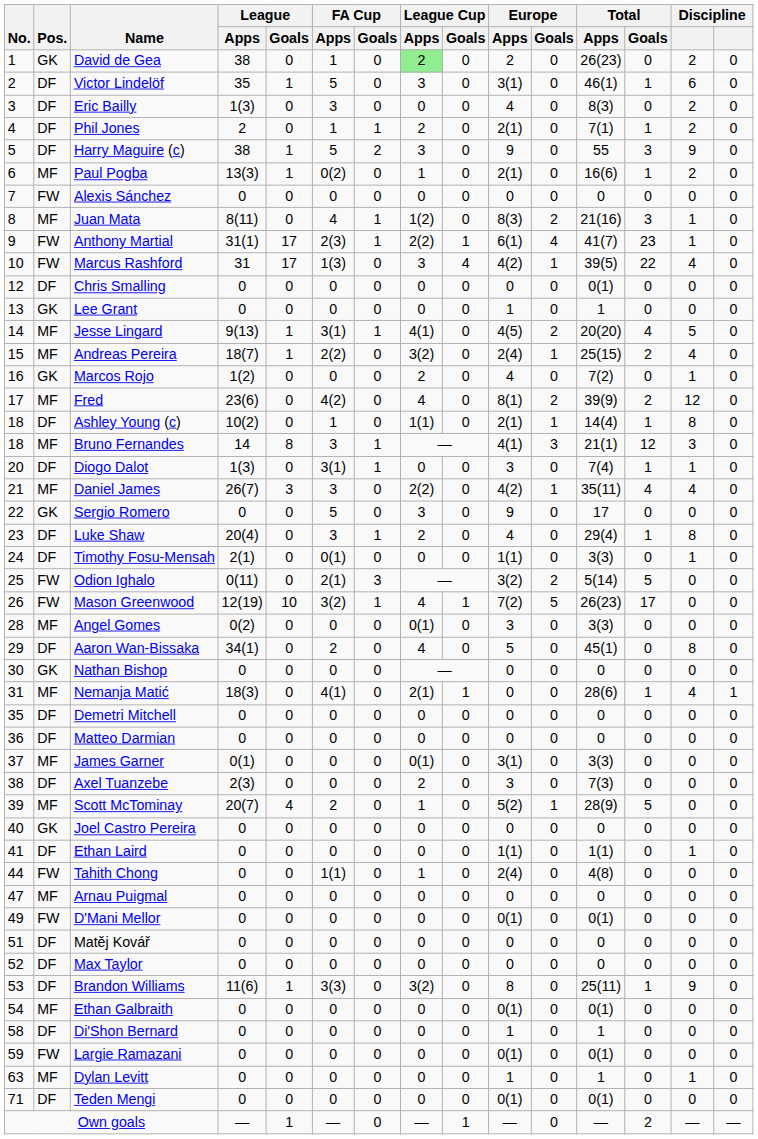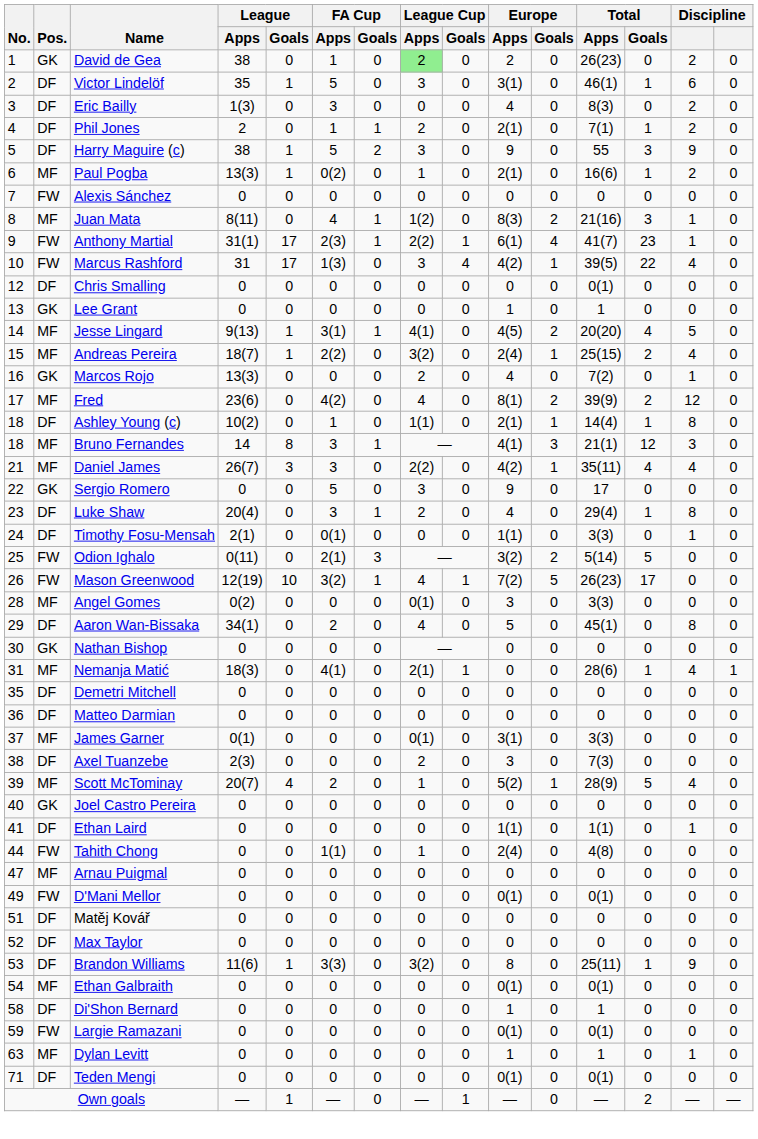 <table class="wikitable" style="text-align:center">
 <tr>
 <th rowspan="2" valign="bottom">No.</th>
 <th rowspan="2" valign="bottom">Pos.</th>
 <th rowspan="2" valign="bottom">Name</th>
 <th colspan="2" width="85">League</th>
 <th colspan="2" width="85">FA Cup</th>
 <th colspan="2" width="85">League Cup</th>
 <th colspan="2" width="85">Europe</th>
 <th colspan="2" width="85">Total</th>
 <th colspan="2" width="85">Discipline</th>
 </tr>
 <tr>
 <th>Apps</th>
 <th>Goals</th>
 <th>Apps</th>
 <th>Goals</th>
 <th>Apps</th>
 <th>Goals</th>
 <th>Apps</th>
 <th>Goals</th>
 <th>Apps</th>
 <th>Goals</th>
 <th></th>
 <th></th>
 </tr>
 <tr>
 <td align="left">1</td>
 <td align="left">GK</td>
 <td align="left"> <a href='#'>David de Gea</a></td>
 <td>38</td>
 <td>0</td>
 <td>1</td>
 <td>0</td>
 <td style="background: lightgreen;">2</td>
 <td>0</td>
 <td>2</td>
 <td>0</td>
 <td>26(23)</td>
 <td>0</td>
 <td>2</td>
 <td>0</td>
 </tr>
 <tr>
 <td align="left">2</td>
 <td align="left">DF</td>
 <td align="left"> <a href='#'>Victor Lindelöf</a></td>
 <td>35</td>
 <td>1</td>
 <td>5</td>
 <td>0</td>
 <td>3</td>
 <td>0</td>
 <td>3(1)</td>
 <td>0</td>
 <td>46(1)</td>
 <td>1</td>
 <td>6</td>
 <td>0</td>
 </tr>
 <tr>
 <td align="left">3</td>
 <td align="left">DF</td>
 <td align="left"> <a href='#'>Eric Bailly</a></td>
 <td>1(3)</td>
 <td>0</td>
 <td>3</td>
 <td>0</td>
 <td>0</td>
 <td>0</td>
 <td>4</td>
 <td>0</td>
 <td>8(3)</td>
 <td>0</td>
 <td>2</td>
 <td>0</td>
 </tr>
 <tr>
 <td align="left">4</td>
 <td align="left">DF</td>
 <td align="left"> <a href='#'>Phil Jones</a></td>
 <td>2</td>
 <td>0</td>
 <td>1</td>
 <td>1</td>
 <td>2</td>
 <td>0</td>
 <td>2(1)</td>
 <td>0</td>
 <td>7(1)</td>
 <td>1</td>
 <td>2</td>
 <td>0</td>
 </tr>
 <tr>
 <td align="left">5</td>
 <td align="left">DF</td>
 <td align="left"> <a href='#'>Harry Maguire</a> (<a href='#'>c</a>)</td>
 <td>38</td>
 <td>1</td>
 <td>5</td>
 <td>2</td>
 <td>3</td>
 <td>0</td>
 <td>9</td>
 <td>0</td>
 <td>55</td>
 <td>3</td>
 <td>9</td>
 <td>0</td>
 </tr>
 <tr>
 <td align="left">6</td>
 <td align="left">MF</td>
 <td align="left"> <a href='#'>Paul Pogba</a></td>
 <td>13(3)</td>
 <td>1</td>
 <td>0(2)</td>
 <td>0</td>
 <td>1</td>
 <td>0</td>
 <td>2(1)</td>
 <td>0</td>
 <td>16(6)</td>
 <td>1</td>
 <td>2</td>
 <td>0</td>
 </tr>
 <tr>
 <td align="left">7</td>
 <td align="left">FW</td>
 <td align="left"> <a href='#'>Alexis Sánchez</a></td>
 <td>0</td>
 <td>0</td>
 <td>0</td>
 <td>0</td>
 <td>0</td>
 <td>0</td>
 <td>0</td>
 <td>0</td>
 <td>0</td>
 <td>0</td>
 <td>0</td>
 <td>0</td>
 </tr>
 <tr>
 <td align="left">8</td>
 <td align="left">MF</td>
 <td align="left"> <a href='#'>Juan Mata</a></td>
 <td>8(11)</td>
 <td>0</td>
 <td>4</td>
 <td>1</td>
 <td>1(2)</td>
 <td>0</td>
 <td>8(3)</td>
 <td>2</td>
 <td>21(16)</td>
 <td>3</td>
 <td>1</td>
 <td>0</td>
 </tr>
 <tr>
 <td align="left">9</td>
 <td align="left">FW</td>
 <td align="left"> <a href='#'>Anthony Martial</a></td>
 <td>31(1)</td>
 <td>17</td>
 <td>2(3)</td>
 <td>1</td>
 <td>2(2)</td>
 <td>1</td>
 <td>6(1)</td>
 <td>4</td>
 <td>41(7)</td>
 <td>23</td>
 <td>1</td>
 <td>0</td>
 </tr>
 <tr>
 <td align="left">10</td>
 <td align="left">FW</td>
 <td align="left"> <a href='#'>Marcus Rashford</a></td>
 <td>31</td>
 <td>17</td>
 <td>1(3)</td>
 <td>0</td>
 <td>3</td>
 <td>4</td>
 <td>4(2)</td>
 <td>1</td>
 <td>39(5)</td>
 <td>22</td>
 <td>4</td>
 <td>0</td>
 </tr>
 <tr>
 <td align="left">12</td>
 <td align="left">DF</td>
 <td align="left"> <a href='#'>Chris Smalling</a></td>
 <td>0</td>
 <td>0</td>
 <td>0</td>
 <td>0</td>
 <td>0</td>
 <td>0</td>
 <td>0</td>
 <td>0</td>
 <td>0(1)</td>
 <td>0</td>
 <td>0</td>
 <td>0</td>
 </tr>
 <tr>
 <td align="left">13</td>
 <td align="left">GK</td>
 <td align="left"> <a href='#'>Lee Grant</a></td>
 <td>0</td>
 <td>0</td>
 <td>0</td>
 <td>0</td>
 <td>0</td>
 <td>0</td>
 <td>1</td>
 <td>0</td>
 <td>1</td>
 <td>0</td>
 <td>0</td>
 <td>0</td>
 </tr>
 <tr>
 <td align="left">14</td>
 <td align="left">MF</td>
 <td align="left"> <a href='#'>Jesse Lingard</a></td>
 <td>9(13)</td>
 <td>1</td>
 <td>3(1)</td>
 <td>1</td>
 <td>4(1)</td>
 <td>0</td>
 <td>4(5)</td>
 <td>2</td>
 <td>20(20)</td>
 <td>4</td>
 <td>5</td>
 <td>0</td>
 </tr>
 <tr>
 <td align="left">15</td>
 <td align="left">MF</td>
 <td align="left"> <a href='#'>Andreas Pereira</a></td>
 <td>18(7)</td>
 <td>1</td>
 <td>2(2)</td>
 <td>0</td>
 <td>3(2)</td>
 <td>0</td>
 <td>2(4)</td>
 <td>1</td>
 <td>25(15)</td>
 <td>2</td>
 <td>4</td>
 <td>0</td>
 </tr>
 <tr>
 <td align="left">16</td>
 <td align="left">GK</td>
 <td align="left"> <a href='#'>Marcos Rojo</a></td>
-<td>1(2)</td>
+<td>13(3)</td>
 <td>0</td>
 <td>0</td>
 <td>0</td>
 <td>2</td>
 <td>0</td>
 <td>4</td>
 <td>0</td>
 <td>7(2)</td>
 <td>0</td>
 <td>1</td>
 <td>0</td>
 </tr>
 <tr>
 <td align="left">17</td>
 <td align="left">MF</td>
 <td align="left"> <a href='#'>Fred</a></td>
 <td>23(6)</td>
 <td>0</td>
 <td>4(2)</td>
 <td>0</td>
 <td>4</td>
 <td>0</td>
 <td>8(1)</td>
 <td>2</td>
 <td>39(9)</td>
 <td>2</td>
 <td>12</td>
 <td>0</td>
 </tr>
 <tr>
 <td align="left">18</td>
 <td align="left">DF</td>
 <td align="left"> <a href='#'>Ashley Young</a> (<a href='#'>c</a>)</td>
 <td>10(2)</td>
 <td>0</td>
 <td>1</td>
 <td>0</td>
 <td>1(1)</td>
 <td>0</td>
 <td>2(1)</td>
 <td>1</td>
 <td>14(4)</td>
 <td>1</td>
 <td>8</td>
 <td>0</td>
 </tr>
 <tr>
 <td align="left">18</td>
 <td align="left">MF</td>
 <td align="left"> <a href='#'>Bruno Fernandes</a></td>
 <td>14</td>
 <td>8</td>
 <td>3</td>
 <td>1</td>
 <td colspan=2>—</td>
 <td>4(1)</td>
 <td>3</td>
 <td>21(1)</td>
 <td>12</td>
 <td>3</td>
-<td>0</td>
-</tr>
-<tr>
-<td align="left">20</td>
-<td align="left">DF</td>
-<td align="left"> <a href='#'>Diogo Dalot</a></td>
-<td>1(3)</td>
-<td>0</td>
-<td>3(1)</td>
-<td>1</td>
-<td>0</td>
-<td>0</td>
-<td>3</td>
-<td>0</td>
-<td>7(4)</td>
-<td>1</td>
-<td>1</td>
 <td>0</td>
 </tr>
 <tr>
 <td align="left">21</td>
 <td align="left">MF</td>
 <td align="left"> <a href='#'>Daniel James</a></td>
 <td>26(7)</td>
 <td>3</td>
 <td>3</td>
 <td>0</td>
 <td>2(2)</td>
 <td>0</td>
 <td>4(2)</td>
 <td>1</td>
 <td>35(11)</td>
 <td>4</td>
 <td>4</td>
 <td>0</td>
 </tr>
 <tr>
 <td align="left">22</td>
 <td align="left">GK</td>
 <td align="left"> <a href='#'>Sergio Romero</a></td>
 <td>0</td>
 <td>0</td>
 <td>5</td>
 <td>0</td>
 <td>3</td>
 <td>0</td>
 <td>9</td>
 <td>0</td>
 <td>17</td>
 <td>0</td>
 <td>0</td>
 <td>0</td>
 </tr>
 <tr>
 <td align="left">23</td>
 <td align="left">DF</td>
 <td align="left"> <a href='#'>Luke Shaw</a></td>
 <td>20(4)</td>
 <td>0</td>
 <td>3</td>
 <td>1</td>
 <td>2</td>
 <td>0</td>
 <td>4</td>
 <td>0</td>
 <td>29(4)</td>
 <td>1</td>
 <td>8</td>
 <td>0</td>
 </tr>
 <tr>
 <td align="left">24</td>
 <td align="left">DF</td>
 <td align="left"> <a href='#'>Timothy Fosu-Mensah</a></td>
 <td>2(1)</td>
 <td>0</td>
 <td>0(1)</td>
 <td>0</td>
 <td>0</td>
 <td>0</td>
 <td>1(1)</td>
 <td>0</td>
 <td>3(3)</td>
 <td>0</td>
 <td>1</td>
 <td>0</td>
 </tr>
 <tr>
 <td align="left">25</td>
 <td align="left">FW</td>
 <td align="left"> <a href='#'>Odion Ighalo</a></td>
 <td>0(11)</td>
 <td>0</td>
 <td>2(1)</td>
 <td>3</td>
 <td colspan=2>—</td>
 <td>3(2)</td>
 <td>2</td>
 <td>5(14)</td>
 <td>5</td>
 <td>0</td>
 <td>0</td>
 </tr>
 <tr>
 <td align="left">26</td>
 <td align="left">FW</td>
 <td align="left"> <a href='#'>Mason Greenwood</a></td>
 <td>12(19)</td>
 <td>10</td>
 <td>3(2)</td>
 <td>1</td>
 <td>4</td>
 <td>1</td>
 <td>7(2)</td>
 <td>5</td>
 <td>26(23)</td>
 <td>17</td>
 <td>0</td>
 <td>0</td>
 </tr>
 <tr>
 <td align="left">28</td>
 <td align="left">MF</td>
 <td align="left"> <a href='#'>Angel Gomes</a></td>
 <td>0(2)</td>
 <td>0</td>
 <td>0</td>
 <td>0</td>
 <td>0(1)</td>
 <td>0</td>
 <td>3</td>
 <td>0</td>
 <td>3(3)</td>
 <td>0</td>
 <td>0</td>
 <td>0</td>
 </tr>
 <tr>
 <td align="left">29</td>
 <td align="left">DF</td>
 <td align="left"> <a href='#'>Aaron Wan-Bissaka</a></td>
 <td>34(1)</td>
 <td>0</td>
 <td>2</td>
 <td>0</td>
 <td>4</td>
 <td>0</td>
 <td>5</td>
 <td>0</td>
 <td>45(1)</td>
 <td>0</td>
 <td>8</td>
 <td>0</td>
 </tr>
 <tr>
 <td align="left">30</td>
 <td align="left">GK</td>
 <td align="left"> <a href='#'>Nathan Bishop</a></td>
 <td>0</td>
 <td>0</td>
 <td>0</td>
 <td>0</td>
 <td colspan=2>—</td>
 <td>0</td>
 <td>0</td>
 <td>0</td>
 <td>0</td>
 <td>0</td>
 <td>0</td>
 </tr>
 <tr>
 <td align="left">31</td>
 <td align="left">MF</td>
 <td align="left"> <a href='#'>Nemanja Matić</a></td>
 <td>18(3)</td>
 <td>0</td>
 <td>4(1)</td>
 <td>0</td>
 <td>2(1)</td>
 <td>1</td>
 <td>0</td>
 <td>0</td>
 <td>28(6)</td>
 <td>1</td>
 <td>4</td>
 <td>1</td>
 </tr>
 <tr>
 <td align="left">35</td>
 <td align="left">DF</td>
 <td align="left"> <a href='#'>Demetri Mitchell</a></td>
 <td>0</td>
 <td>0</td>
 <td>0</td>
 <td>0</td>
 <td>0</td>
 <td>0</td>
 <td>0</td>
 <td>0</td>
 <td>0</td>
 <td>0</td>
 <td>0</td>
 <td>0</td>
 </tr>
 <tr>
 <td align="left">36</td>
 <td align="left">DF</td>
 <td align="left"> <a href='#'>Matteo Darmian</a></td>
 <td>0</td>
 <td>0</td>
 <td>0</td>
 <td>0</td>
 <td>0</td>
 <td>0</td>
 <td>0</td>
 <td>0</td>
 <td>0</td>
 <td>0</td>
 <td>0</td>
 <td>0</td>
 </tr>
 <tr>
 <td align="left">37</td>
 <td align="left">MF</td>
 <td align="left"> <a href='#'>James Garner</a></td>
 <td>0(1)</td>
 <td>0</td>
 <td>0</td>
 <td>0</td>
 <td>0(1)</td>
 <td>0</td>
 <td>3(1)</td>
 <td>0</td>
 <td>3(3)</td>
 <td>0</td>
 <td>0</td>
 <td>0</td>
 </tr>
 <tr>
 <td align="left">38</td>
 <td align="left">DF</td>
 <td align="left"> <a href='#'>Axel Tuanzebe</a></td>
 <td>2(3)</td>
 <td>0</td>
 <td>0</td>
 <td>0</td>
 <td>2</td>
 <td>0</td>
 <td>3</td>
 <td>0</td>
 <td>7(3)</td>
 <td>0</td>
 <td>0</td>
 <td>0</td>
 </tr>
 <tr>
 <td align="left">39</td>
 <td align="left">MF</td>
 <td align="left"> <a href='#'>Scott McTominay</a></td>
 <td>20(7)</td>
 <td>4</td>
 <td>2</td>
 <td>0</td>
 <td>1</td>
 <td>0</td>
 <td>5(2)</td>
 <td>1</td>
 <td>28(9)</td>
 <td>5</td>
-<td>0</td>
+<td>4</td>
 <td>0</td>
 </tr>
 <tr>
 <td align="left">40</td>
 <td align="left">GK</td>
 <td align="left"> <a href='#'>Joel Castro Pereira</a></td>
 <td>0</td>
 <td>0</td>
 <td>0</td>
 <td>0</td>
 <td>0</td>
 <td>0</td>
 <td>0</td>
 <td>0</td>
 <td>0</td>
 <td>0</td>
 <td>0</td>
 <td>0</td>
 </tr>
 <tr>
 <td align="left">41</td>
 <td align="left">DF</td>
 <td align="left"> <a href='#'>Ethan Laird</a></td>
 <td>0</td>
 <td>0</td>
 <td>0</td>
 <td>0</td>
 <td>0</td>
 <td>0</td>
 <td>1(1)</td>
 <td>0</td>
 <td>1(1)</td>
 <td>0</td>
 <td>1</td>
 <td>0</td>
 </tr>
 <tr>
 <td align="left">44</td>
 <td align="left">FW</td>
 <td align="left"> <a href='#'>Tahith Chong</a></td>
 <td>0</td>
 <td>0</td>
 <td>1(1)</td>
 <td>0</td>
 <td>1</td>
 <td>0</td>
 <td>2(4)</td>
 <td>0</td>
 <td>4(8)</td>
 <td>0</td>
 <td>0</td>
 <td>0</td>
 </tr>
 <tr>
 <td align="left">47</td>
 <td align="left">MF</td>
 <td align="left"> <a href='#'>Arnau Puigmal</a></td>
 <td>0</td>
 <td>0</td>
 <td>0</td>
 <td>0</td>
 <td>0</td>
 <td>0</td>
 <td>0</td>
 <td>0</td>
 <td>0</td>
 <td>0</td>
 <td>0</td>
 <td>0</td>
 </tr>
 <tr>
 <td align="left">49</td>
 <td align="left">FW</td>
 <td align="left"> <a href='#'>D'Mani Mellor</a></td>
 <td>0</td>
 <td>0</td>
 <td>0</td>
 <td>0</td>
 <td>0</td>
 <td>0</td>
 <td>0(1)</td>
 <td>0</td>
 <td>0(1)</td>
 <td>0</td>
 <td>0</td>
 <td>0</td>
 </tr>
 <tr>
 <td align="left">51</td>
 <td align="left">DF</td>
 <td align="left"> Matěj Kovář</td>
 <td>0</td>
 <td>0</td>
 <td>0</td>
 <td>0</td>
 <td>0</td>
 <td>0</td>
 <td>0</td>
 <td>0</td>
 <td>0</td>
 <td>0</td>
 <td>0</td>
 <td>0</td>
 </tr>
 <tr>
 <td align="left">52</td>
 <td align="left">DF</td>
 <td align="left"> <a href='#'>Max Taylor</a></td>
 <td>0</td>
 <td>0</td>
 <td>0</td>
 <td>0</td>
 <td>0</td>
 <td>0</td>
 <td>0</td>
 <td>0</td>
 <td>0</td>
 <td>0</td>
 <td>0</td>
 <td>0</td>
 </tr>
 <tr>
 <td align="left">53</td>
 <td align="left">DF</td>
 <td align="left"> <a href='#'>Brandon Williams</a></td>
 <td>11(6)</td>
 <td>1</td>
 <td>3(3)</td>
 <td>0</td>
 <td>3(2)</td>
 <td>0</td>
 <td>8</td>
 <td>0</td>
 <td>25(11)</td>
 <td>1</td>
 <td>9</td>
 <td>0</td>
 </tr>
 <tr>
 <td align="left">54</td>
 <td align="left">MF</td>
 <td align="left"> <a href='#'>Ethan Galbraith</a></td>
 <td>0</td>
 <td>0</td>
 <td>0</td>
 <td>0</td>
 <td>0</td>
 <td>0</td>
 <td>0(1)</td>
 <td>0</td>
 <td>0(1)</td>
 <td>0</td>
 <td>0</td>
 <td>0</td>
 </tr>
 <tr>
 <td align="left">58</td>
 <td align="left">DF</td>
 <td align="left"> <a href='#'>Di'Shon Bernard</a></td>
 <td>0</td>
 <td>0</td>
 <td>0</td>
 <td>0</td>
 <td>0</td>
 <td>0</td>
 <td>1</td>
 <td>0</td>
 <td>1</td>
 <td>0</td>
 <td>0</td>
 <td>0</td>
 </tr>
 <tr>
 <td align="left">59</td>
 <td align="left">FW</td>
 <td align="left"> <a href='#'>Largie Ramazani</a></td>
 <td>0</td>
 <td>0</td>
 <td>0</td>
 <td>0</td>
 <td>0</td>
 <td>0</td>
 <td>0(1)</td>
 <td>0</td>
 <td>0(1)</td>
 <td>0</td>
 <td>0</td>
 <td>0</td>
 </tr>
 <tr>
 <td align="left">63</td>
 <td align="left">MF</td>
 <td align="left"> <a href='#'>Dylan Levitt</a></td>
 <td>0</td>
 <td>0</td>
 <td>0</td>
 <td>0</td>
 <td>0</td>
 <td>0</td>
 <td>1</td>
 <td>0</td>
 <td>1</td>
 <td>0</td>
 <td>1</td>
 <td>0</td>
 </tr>
 <tr>
 <td align="left">71</td>
 <td align="left">DF</td>
 <td align="left"> <a href='#'>Teden Mengi</a></td>
 <td>0</td>
 <td>0</td>
 <td>0</td>
 <td>0</td>
 <td>0</td>
 <td>0</td>
 <td>0(1)</td>
 <td>0</td>
 <td>0(1)</td>
 <td>0</td>
 <td>0</td>
 <td>0</td>
 </tr>
 <tr>
 <td colspan="3" align="center"><a href='#'>Own goals</a></td>
 <td>—</td>
 <td>1</td>
 <td>—</td>
 <td>0</td>
 <td>—</td>
 <td>1</td>
 <td>—</td>
 <td>0</td>
 <td>—</td>
 <td>2</td>
 <td>—</td>
 <td>—</td>
 </tr>
 </table>
